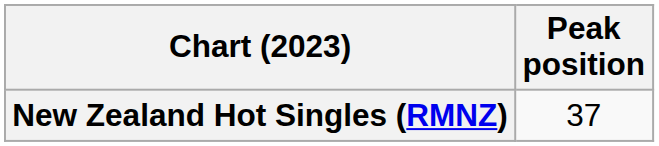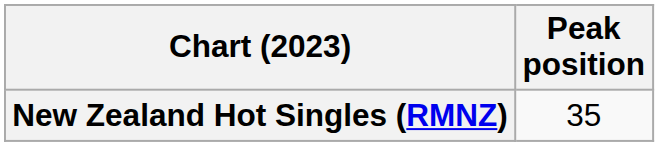 <table class="wikitable plainrowheaders" style="text-align:center">
 <tr>
 <th scope="col">Chart (2023)</th>
 <th scope="col">Peak<br>position</th>
 </tr>
 <tr>
 <th scope="row">New Zealand Hot Singles (<a href='#'>RMNZ</a>)</th>
-<td>37</td>
+<td>35</td>
 </tr>
 </table>
